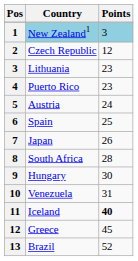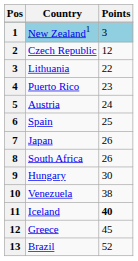 <table class="wikitable" Style="font-size:95%">
 <tr>
 <th>Pos</th>
 <th>Country</th>
 <th>Points</th>
 </tr>
 <tr>
 </tr>
 <tr Style="background-color:#8fcfdf">
 <th>1</th>
 <td> <a href='#'>New Zealand</a><sup>1</sup></td>
 <td>3</td>
 </tr>
 <tr>
 <th>2</th>
 <td> <a href='#'>Czech Republic</a></td>
 <td>12</td>
 </tr>
 <tr>
 <th>3</th>
 <td> <a href='#'>Lithuania</a></td>
-<td>23</td>
+<td>22</td>
 </tr>
 <tr>
 <th>4</th>
 <td> <a href='#'>Puerto Rico</a></td>
 <td>23</td>
 </tr>
 <tr>
 <th>5</th>
 <td> <a href='#'>Austria</a></td>
 <td>24</td>
 </tr>
 <tr>
 <th>6</th>
 <td> <a href='#'>Spain</a></td>
 <td>25</td>
 </tr>
 <tr>
 <th>7</th>
 <td> <a href='#'>Japan</a></td>
 <td>26</td>
 </tr>
 <tr>
 <th>8</th>
 <td> <a href='#'>South Africa</a></td>
-<td>28</td>
+<td>26</td>
 </tr>
 <tr>
 <th>9</th>
 <td> <a href='#'>Hungary</a></td>
 <td>30</td>
 </tr>
 <tr>
 <th>10</th>
 <td> <a href='#'>Venezuela</a></td>
-<td>31</td>
+<td>38</td>
 </tr>
 <tr>
 <th>11</th>
 <td> <a href='#'>Iceland</a></td>
 <td><strong>40</strong></td>
 </tr>
 <tr>
 <th>12</th>
 <td> <a href='#'>Greece</a></td>
 <td>45</td>
 </tr>
 <tr>
 <th>13</th>
 <td> <a href='#'>Brazil</a></td>
 <td>52</td>
 </tr>
 </table>
